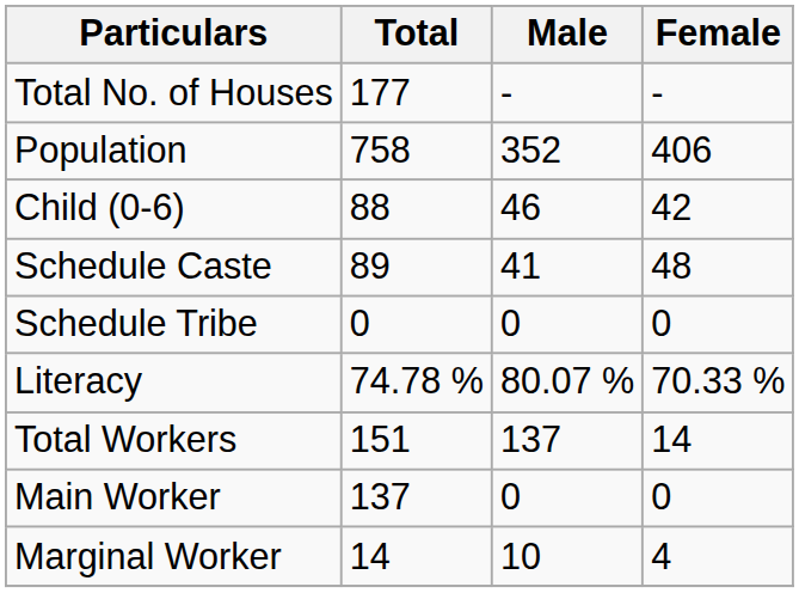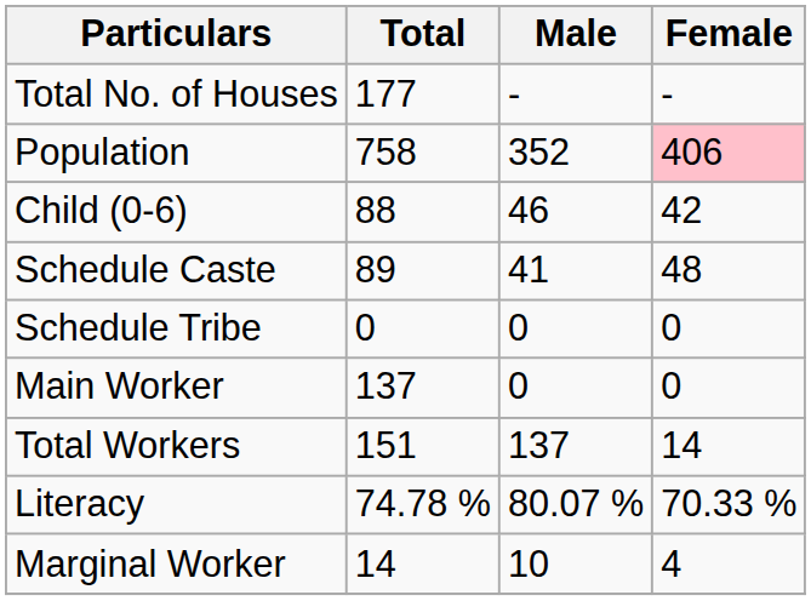 <table class="wikitable sortable">
 <tr>
 <th>Particulars</th>
 <th>Total</th>
 <th>Male</th>
 <th>Female</th>
 </tr>
 <tr>
 <td>Total No. of Houses</td>
 <td>177</td>
 <td>-</td>
 <td>-</td>
 </tr>
 <tr>
 <td>Population</td>
 <td>758</td>
 <td>352</td>
-<td>406</td>
+<td style="background: pink;">406</td>
 </tr>
 <tr>
 <td>Child (0-6)</td>
 <td>88</td>
 <td>46</td>
 <td>42</td>
 </tr>
 <tr>
 <td>Schedule Caste</td>
 <td>89</td>
 <td>41</td>
 <td>48</td>
 </tr>
 <tr>
 <td>Schedule Tribe</td>
 <td>0</td>
 <td>0</td>
 <td>0</td>
 </tr>
 <tr>
-<td>Literacy</td>
-<td>74.78 %</td>
-<td>80.07 %</td>
-<td>70.33 %</td>
+<td>Main Worker</td>
+<td>137</td>
+<td>0</td>
+<td>0</td>
 </tr>
 <tr>
 <td>Total Workers</td>
 <td>151</td>
 <td>137</td>
 <td>14</td>
 </tr>
 <tr>
-<td>Main Worker</td>
-<td>137</td>
-<td>0</td>
-<td>0</td>
+<td>Literacy</td>
+<td>74.78 %</td>
+<td>80.07 %</td>
+<td>70.33 %</td>
 </tr>
 <tr>
 <td>Marginal Worker</td>
 <td>14</td>
 <td>10</td>
 <td>4</td>
 </tr>
 <tr>
 </tr>
 </table>
